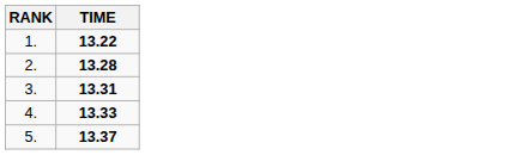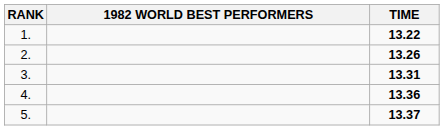 <table class="wikitable" style="border-collapse: collapse; font-size: 90%;">
 <tr>
 <th>RANK</th>
+<th align="center" style="width: 25em">1982 WORLD BEST PERFORMERS</th>
 <th align="center" style="width: 5em">TIME</th>
 </tr>
 <tr>
 <td align="center">1.</td>
+<td></td>
 <td align="center"><strong>13.22</strong></td>
 </tr>
 <tr>
 <td align="center">2.</td>
-<td align="center"><strong>13.28</strong></td>
+<td></td>
+<td align="center"><strong>13.26</strong></td>
 </tr>
 <tr>
 <td align="center">3.</td>
+<td></td>
 <td align="center"><strong>13.31</strong></td>
 </tr>
 <tr>
 <td align="center">4.</td>
-<td align="center"><strong>13.33</strong></td>
+<td></td>
+<td align="center"><strong>13.36</strong></td>
 </tr>
 <tr>
 <td align="center">5.</td>
+<td></td>
 <td align="center"><strong>13.37</strong></td>
 </tr>
 </table>
